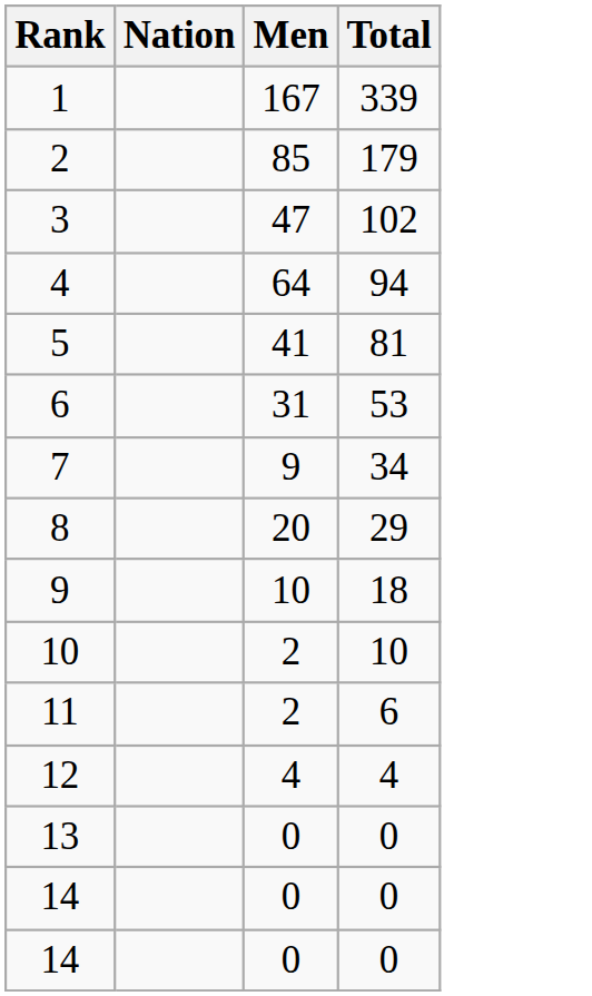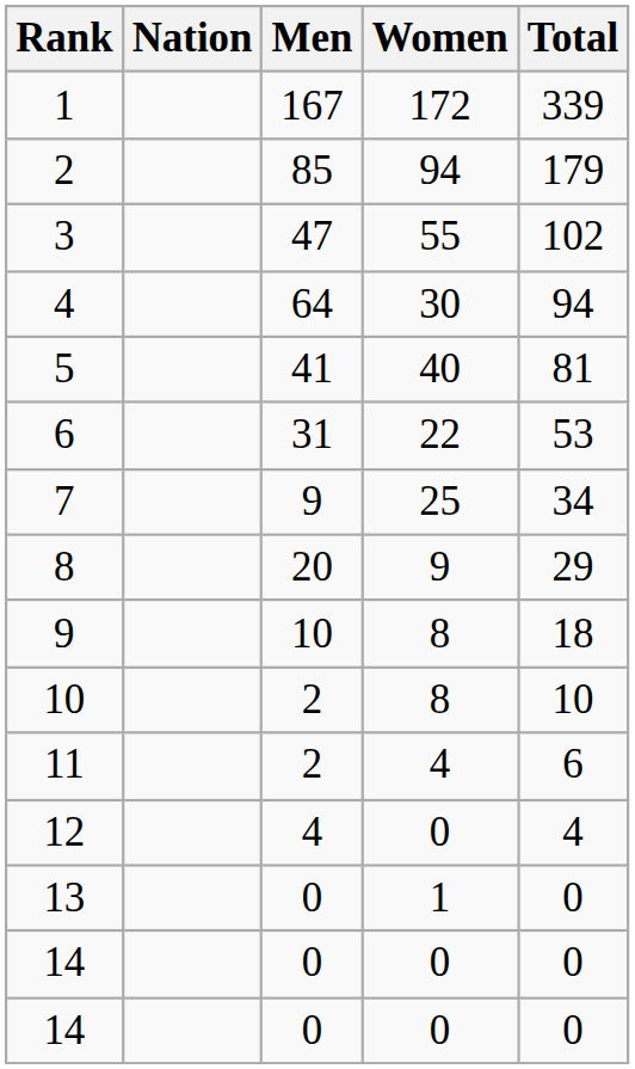 <table class="wikitable sortable" style="text-align:center">
 <tr>
 <th>Rank</th>
 <th>Nation</th>
 <th>Men</th>
+<th>Women</th>
 <th>Total</th>
 </tr>
 <tr>
 <td>1</td>
 <td align=left></td>
 <td>167</td>
+<td>172</td>
 <td>339</td>
 </tr>
 <tr>
 <td>2</td>
 <td align=left></td>
 <td>85</td>
+<td>94</td>
 <td>179</td>
 </tr>
 <tr>
 <td>3</td>
 <td align=left></td>
 <td>47</td>
+<td>55</td>
 <td>102</td>
 </tr>
 <tr>
 <td>4</td>
 <td align=left></td>
 <td>64</td>
+<td>30</td>
 <td>94</td>
 </tr>
 <tr>
 <td>5</td>
 <td align=left></td>
 <td>41</td>
+<td>40</td>
 <td>81</td>
 </tr>
 <tr>
 <td>6</td>
 <td align=left></td>
 <td>31</td>
+<td>22</td>
 <td>53</td>
 </tr>
 <tr>
 <td>7</td>
 <td align=left></td>
 <td>9</td>
+<td>25</td>
 <td>34</td>
 </tr>
 <tr>
 <td>8</td>
 <td align=left></td>
 <td>20</td>
+<td>9</td>
 <td>29</td>
 </tr>
 <tr>
 <td>9</td>
 <td align=left></td>
 <td>10</td>
+<td>8</td>
 <td>18</td>
 </tr>
 <tr>
 <td>10</td>
 <td align=left></td>
 <td>2</td>
+<td>8</td>
 <td>10</td>
 </tr>
 <tr>
 <td>11</td>
 <td align=left></td>
 <td>2</td>
+<td>4</td>
 <td>6</td>
 </tr>
 <tr>
 <td>12</td>
 <td align=left></td>
 <td>4</td>
+<td>0</td>
 <td>4</td>
 </tr>
 <tr>
 <td>13</td>
 <td align=left></td>
+<td>0</td>
+<td>1</td>
+<td>0</td>
+</tr>
+<tr>
+<td>14</td>
+<td align=left></td>
+<td>0</td>
 <td>0</td>
 <td>0</td>
 </tr>
 <tr>
 <td>14</td>
 <td align=left></td>
 <td>0</td>
 <td>0</td>
-</tr>
-<tr>
-<td>14</td>
-<td align=left></td>
-<td>0</td>
 <td>0</td>
 </tr>
 </table>
